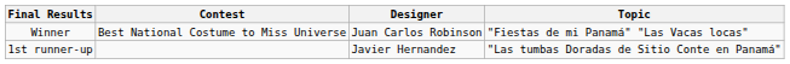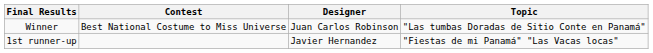 <table class="wikitable">
 <tr>
 <th>Final Results</th>
 <th>Contest</th>
 <th>Designer</th>
 <th>Topic</th>
 </tr>
 <tr>
 <td align="center">Winner</td>
 <td>Best National Costume to Miss Universe</td>
 <td>Juan Carlos Robinson</td>
-<td>"Fiestas de mi Panamá" "Las Vacas locas"</td>
+<td>"Las tumbas Doradas de Sitio Conte en Panamá"</td>
 </tr>
 <tr>
 <td>1st runner-up</td>
 <td></td>
 <td>Javier Hernandez</td>
-<td>"Las tumbas Doradas de Sitio Conte en Panamá"</td>
+<td>"Fiestas de mi Panamá" "Las Vacas locas"</td>
 </tr>
 </table>
